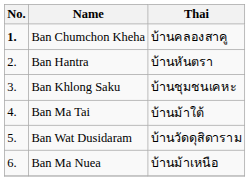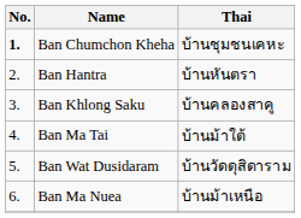 <table class="wikitable sortable">
 <tr>
 <th>No.</th>
 <th>Name</th>
 <th>Thai</th>
 </tr>
 <tr>
 <td><strong>1.</strong></td>
 <td>Ban Chumchon Kheha</td>
-<td>บ้านคลองสาคู</td>
+<td>บ้านชุมชนเคหะ</td>
 </tr>
 <tr>
 <td>2.</td>
 <td>Ban Hantra</td>
 <td>บ้านหันตรา</td>
 </tr>
 <tr>
 <td>3.</td>
 <td>Ban Khlong Saku</td>
-<td>บ้านชุมชนเคหะ</td>
+<td>บ้านคลองสาคู</td>
 </tr>
 <tr>
 <td>4.</td>
 <td>Ban Ma Tai</td>
 <td>บ้านม้าใต้</td>
 </tr>
 <tr>
 <td>5.</td>
 <td>Ban Wat Dusidaram</td>
 <td>บ้านวัดดุสิดาราม</td>
 </tr>
 <tr>
 <td>6.</td>
 <td>Ban Ma Nuea</td>
 <td>บ้านม้าเหนือ</td>
 </tr>
 <tr>
 </tr>
 </table>
